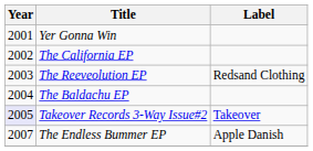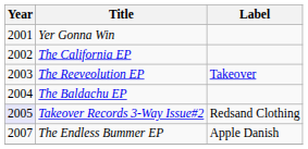 <table class="wikitable">
 <tr>
 <th>Year</th>
 <th>Title</th>
 <th>Label</th>
 </tr>
 <tr>
 <td>2001</td>
 <td><em>Yer Gonna Win</em></td>
 <td></td>
 </tr>
 <tr>
 <td>2002</td>
 <td><em><a href='#'>The California EP</a></em></td>
 <td></td>
 </tr>
 <tr>
 <td>2003</td>
 <td><em><a href='#'>The Reeveolution EP</a></em></td>
-<td>Redsand Clothing</td>
+<td><a href='#'>Takeover</a></td>
 </tr>
 <tr>
 <td>2004</td>
 <td><em><a href='#'>The Baldachu EP</a></em></td>
 <td></td>
 </tr>
 <tr>
 <td style="background: lavender;">2005</td>
 <td><em><a href='#'>Takeover Records 3-Way Issue#2</a></em></td>
-<td><a href='#'>Takeover</a></td>
+<td>Redsand Clothing</td>
 </tr>
 <tr>
 <td>2007</td>
 <td><em>The Endless Bummer EP</em></td>
 <td>Apple Danish</td>
 </tr>
 <tr>
 </tr>
 </table>
